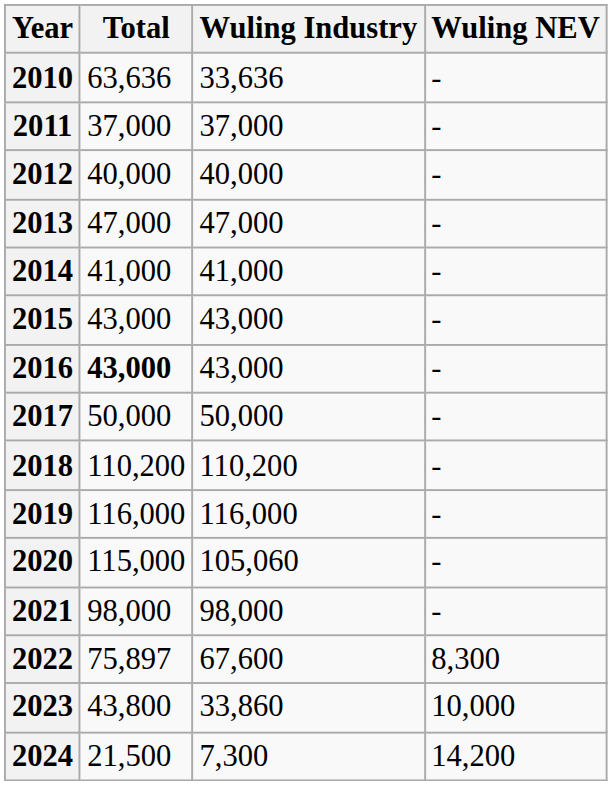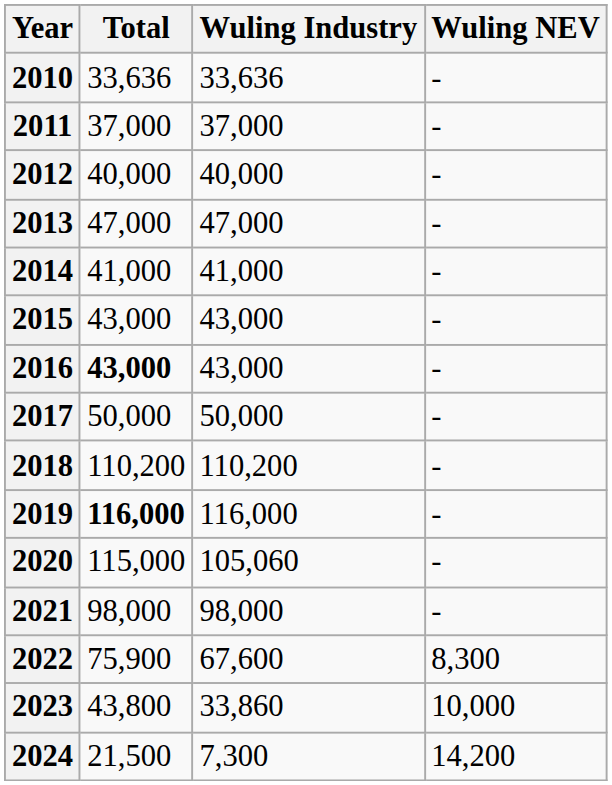 <table class="wikitable">
 <tr>
 <th>Year</th>
 <th>Total</th>
 <th>Wuling Industry</th>
 <th>Wuling NEV</th>
 </tr>
 <tr>
 <th>2010</th>
-<td>63,636</td>
+<td>33,636</td>
 <td>33,636</td>
 <td>-</td>
 </tr>
 <tr>
 <th>2011</th>
 <td>37,000</td>
 <td>37,000</td>
 <td>-</td>
 </tr>
 <tr>
 <th>2012</th>
 <td>40,000</td>
 <td>40,000</td>
 <td>-</td>
 </tr>
 <tr>
 <th>2013</th>
 <td>47,000</td>
 <td>47,000</td>
 <td>-</td>
 </tr>
 <tr>
 <th>2014</th>
 <td>41,000</td>
 <td>41,000</td>
 <td>-</td>
 </tr>
 <tr>
 <th>2015</th>
 <td>43,000</td>
 <td>43,000</td>
 <td>-</td>
 </tr>
 <tr>
 <th>2016</th>
 <td><strong>43,000</strong></td>
 <td>43,000</td>
 <td>-</td>
 </tr>
 <tr>
 <th>2017</th>
 <td>50,000</td>
 <td>50,000</td>
 <td>-</td>
 </tr>
 <tr>
 <th>2018</th>
 <td>110,200</td>
 <td>110,200</td>
 <td>-</td>
 </tr>
 <tr>
 <th>2019</th>
-<td>116,000</td>
+<td><strong>116,000</strong></td>
 <td>116,000</td>
 <td>-</td>
 </tr>
 <tr>
 <th>2020</th>
 <td>115,000</td>
 <td>105,060</td>
 <td>-</td>
 </tr>
 <tr>
 <th>2021</th>
 <td>98,000</td>
 <td>98,000</td>
 <td>-</td>
 </tr>
 <tr>
 <th>2022</th>
-<td>75,897</td>
+<td>75,900</td>
 <td>67,600</td>
 <td>8,300</td>
 </tr>
 <tr>
 <th>2023</th>
 <td>43,800</td>
 <td>33,860</td>
 <td>10,000</td>
 </tr>
 <tr>
 <th>2024</th>
 <td>21,500</td>
 <td>7,300</td>
 <td>14,200</td>
 </tr>
 </table>
